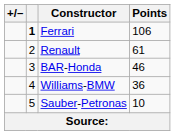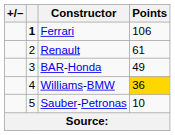 <table class="wikitable" style="font-size: 85%;">
 <tr>
 <th scope="col">+/–</th>
 <th scope="col"></th>
 <th scope="col">Constructor</th>
 <th scope="col">Points</th>
 </tr>
 <tr>
 <td></td>
 <td align="center"><strong>1</strong></td>
 <td> <a href='#'>Ferrari</a></td>
 <td>106</td>
 </tr>
 <tr>
 <td></td>
 <td align="center">2</td>
 <td> <a href='#'>Renault</a></td>
 <td>61</td>
 </tr>
 <tr>
 <td></td>
 <td align="center">3</td>
 <td> <a href='#'>BAR</a>-<a href='#'>Honda</a></td>
-<td>46</td>
+<td>49</td>
 </tr>
 <tr>
 <td></td>
 <td align="center">4</td>
 <td> <a href='#'>Williams</a>-<a href='#'>BMW</a></td>
-<td>36</td>
+<td style="background: gold;">36</td>
 </tr>
 <tr>
 <td></td>
 <td align="center">5</td>
 <td> <a href='#'>Sauber</a>-<a href='#'>Petronas</a></td>
 <td>10</td>
 </tr>
 <tr>
 <th colspan=4>Source:</th>
 </tr>
 </table>
